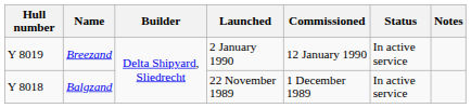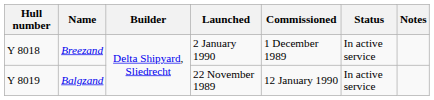 <table class="wikitable">
 <tr>
 <th>Hull number</th>
 <th>Name</th>
 <th>Builder</th>
 <th>Launched</th>
 <th>Commissioned</th>
 <th>Status</th>
 <th>Notes</th>
 </tr>
 <tr>
-<td>Y 8019</td>
+<td>Y 8018</td>
 <td><em><a href='#'>Breezand</a></em></td>
 <td rowspan=2 align=center><a href='#'>Delta Shipyard</a>, <a href='#'>Sliedrecht</a></td>
 <td>2 January 1990</td>
+<td>1 December 1989</td>
+<td>In active service</td>
+<td></td>
+</tr>
+<tr>
+<td>Y 8019</td>
+<td><em><a href='#'>Balgzand</a></em></td>
+<td>22 November 1989</td>
 <td>12 January 1990</td>
 <td>In active service</td>
 <td></td>
 </tr>
-<tr>
-<td>Y 8018</td>
-<td><em><a href='#'>Balgzand</a></em></td>
-<td>22 November 1989</td>
-<td>1 December 1989</td>
-<td>In active service</td>
-<td></td>
-</tr>
 </table>
